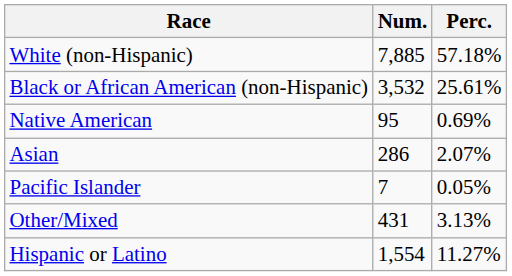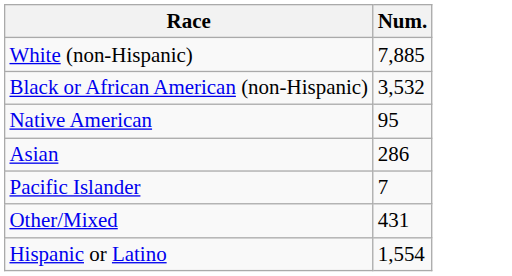 <table class="wikitable">
 <tr>
 <th>Race</th>
 <th>Num.</th>
-<th>Perc.</th>
 </tr>
 <tr>
 <td><a href='#'>White</a> (non-Hispanic)</td>
 <td>7,885</td>
-<td>57.18%</td>
 </tr>
 <tr>
 <td><a href='#'>Black or African American</a> (non-Hispanic)</td>
 <td>3,532</td>
-<td>25.61%</td>
 </tr>
 <tr>
 <td><a href='#'>Native American</a></td>
 <td>95</td>
-<td>0.69%</td>
 </tr>
 <tr>
 <td><a href='#'>Asian</a></td>
 <td>286</td>
-<td>2.07%</td>
 </tr>
 <tr>
 <td><a href='#'>Pacific Islander</a></td>
 <td>7</td>
-<td>0.05%</td>
 </tr>
 <tr>
 <td><a href='#'>Other/Mixed</a></td>
 <td>431</td>
-<td>3.13%</td>
 </tr>
 <tr>
 <td><a href='#'>Hispanic</a> or <a href='#'>Latino</a></td>
 <td>1,554</td>
-<td>11.27%</td>
 </tr>
 </table>
